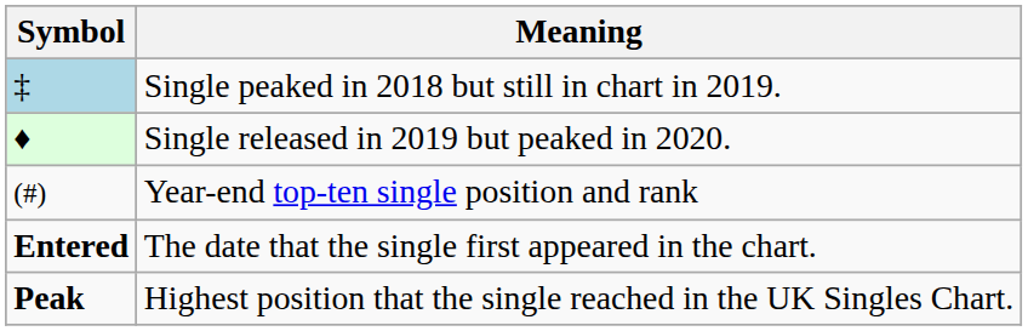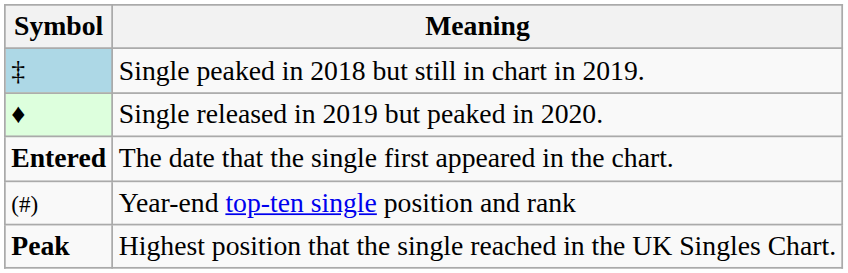 <table Class="wikitable">
 <tr>
 <th>Symbol</th>
 <th>Meaning</th>
 </tr>
 <tr>
 <td bgcolor=lightblue>‡</td>
 <td>Single peaked in 2018 but still in chart in 2019.</td>
 </tr>
 <tr>
 <td bgcolor="#ddffdd">♦</td>
 <td>Single released in 2019 but peaked in 2020.</td>
 </tr>
 <tr>
+<td><strong>Entered</strong></td>
+<td>The date that the single first appeared in the chart.</td>
+</tr>
+<tr>
 <td><small>(#)</small></td>
 <td>Year-end <a href='#'>top-ten single</a> position and rank</td>
-</tr>
-<tr>
-<td><strong>Entered</strong></td>
-<td>The date that the single first appeared in the chart.</td>
 </tr>
 <tr>
 <td><strong>Peak</strong></td>
 <td>Highest position that the single reached in the UK Singles Chart.</td>
 </tr>
 </table>
